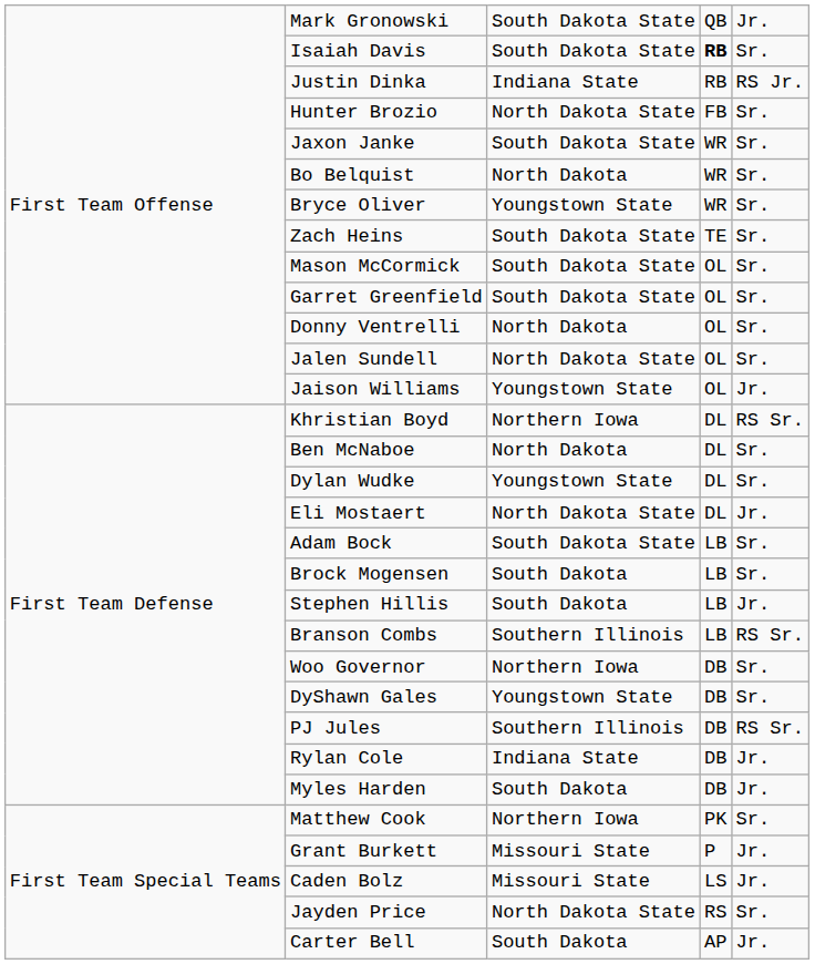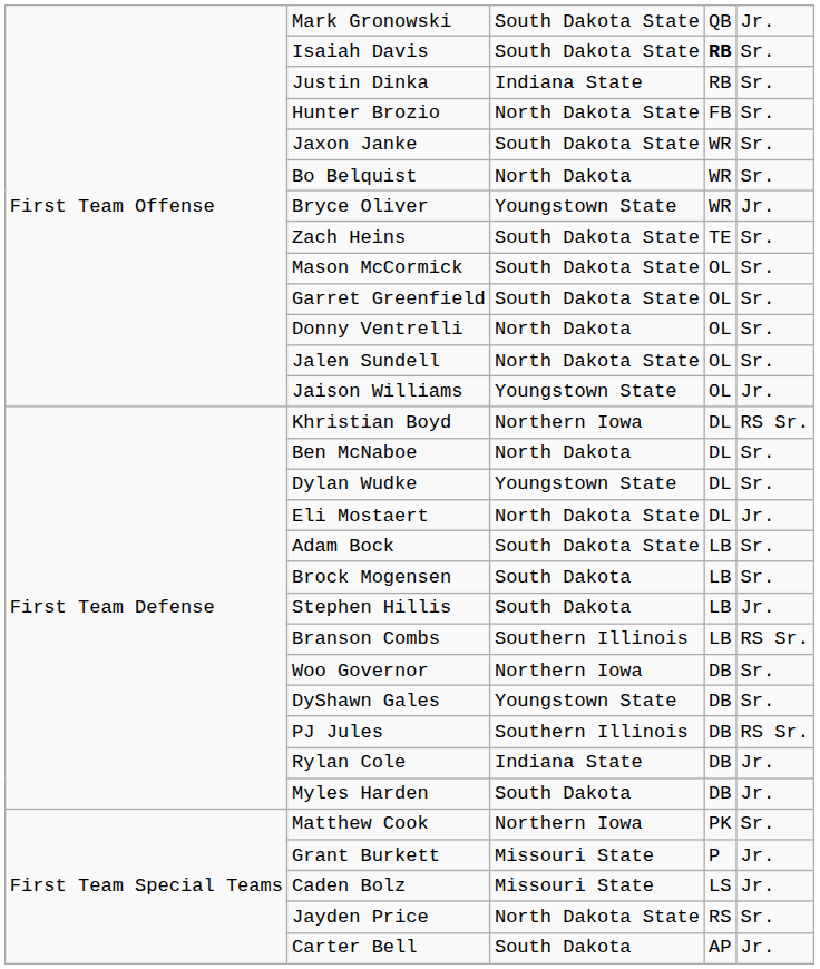 <table class="wikitable">
 <tr>
 <td rowspan=13>First Team Offense</td>
 <td>Mark Gronowski</td>
 <td>South Dakota State</td>
 <td>QB</td>
 <td>Jr.</td>
 </tr>
 <tr>
 <td>Isaiah Davis</td>
 <td>South Dakota State</td>
 <td><strong>RB</strong></td>
 <td>Sr.</td>
 </tr>
 <tr>
 <td>Justin Dinka</td>
 <td>Indiana State</td>
 <td>RB</td>
-<td>RS Jr.</td>
+<td>Sr.</td>
 </tr>
 <tr>
 <td>Hunter Brozio</td>
 <td>North Dakota State</td>
 <td>FB</td>
 <td>Sr.</td>
 </tr>
 <tr>
 <td>Jaxon Janke</td>
 <td>South Dakota State</td>
 <td>WR</td>
 <td>Sr.</td>
 </tr>
 <tr>
 <td>Bo Belquist</td>
 <td>North Dakota</td>
 <td>WR</td>
 <td>Sr.</td>
 </tr>
 <tr>
 <td>Bryce Oliver</td>
 <td>Youngstown State</td>
 <td>WR</td>
-<td>Sr.</td>
+<td>Jr.</td>
 </tr>
 <tr>
 <td>Zach Heins</td>
 <td>South Dakota State</td>
 <td>TE</td>
 <td>Sr.</td>
 </tr>
 <tr>
 <td>Mason McCormick</td>
 <td>South Dakota State</td>
 <td>OL</td>
 <td>Sr.</td>
 </tr>
 <tr>
 <td>Garret Greenfield</td>
 <td>South Dakota State</td>
 <td>OL</td>
 <td>Sr.</td>
 </tr>
 <tr>
 <td>Donny Ventrelli</td>
 <td>North Dakota</td>
 <td>OL</td>
 <td>Sr.</td>
 </tr>
 <tr>
 <td>Jalen Sundell</td>
 <td>North Dakota State</td>
 <td>OL</td>
 <td>Sr.</td>
 </tr>
 <tr>
 <td>Jaison Williams</td>
 <td>Youngstown State</td>
 <td>OL</td>
 <td>Jr.</td>
 </tr>
 <tr>
 <td rowspan=13>First Team Defense</td>
 <td>Khristian Boyd</td>
 <td>Northern Iowa</td>
 <td>DL</td>
 <td>RS Sr.</td>
 </tr>
 <tr>
 <td>Ben McNaboe</td>
 <td>North Dakota</td>
 <td>DL</td>
 <td>Sr.</td>
 </tr>
 <tr>
 <td>Dylan Wudke</td>
 <td>Youngstown State</td>
 <td>DL</td>
 <td>Sr.</td>
 </tr>
 <tr>
 <td>Eli Mostaert</td>
 <td>North Dakota State</td>
 <td>DL</td>
 <td>Jr.</td>
 </tr>
 <tr>
 <td>Adam Bock</td>
 <td>South Dakota State</td>
 <td>LB</td>
 <td>Sr.</td>
 </tr>
 <tr>
 <td>Brock Mogensen</td>
 <td>South Dakota</td>
 <td>LB</td>
 <td>Sr.</td>
 </tr>
 <tr>
 <td>Stephen Hillis</td>
 <td>South Dakota</td>
 <td>LB</td>
 <td>Jr.</td>
 </tr>
 <tr>
 <td>Branson Combs</td>
 <td>Southern Illinois</td>
 <td>LB</td>
 <td>RS Sr.</td>
 </tr>
 <tr>
 <td>Woo Governor</td>
 <td>Northern Iowa</td>
 <td>DB</td>
 <td>Sr.</td>
 </tr>
 <tr>
 <td>DyShawn Gales</td>
 <td>Youngstown State</td>
 <td>DB</td>
 <td>Sr.</td>
 </tr>
 <tr>
 <td>PJ Jules</td>
 <td>Southern Illinois</td>
 <td>DB</td>
 <td>RS Sr.</td>
 </tr>
 <tr>
 <td>Rylan Cole</td>
 <td>Indiana State</td>
 <td>DB</td>
 <td>Jr.</td>
 </tr>
 <tr>
 <td>Myles Harden</td>
 <td>South Dakota</td>
 <td>DB</td>
 <td>Jr.</td>
 </tr>
 <tr>
 <td rowspan=5>First Team Special Teams</td>
 <td>Matthew Cook</td>
 <td>Northern Iowa</td>
 <td>PK</td>
 <td>Sr.</td>
 </tr>
 <tr>
 <td>Grant Burkett</td>
 <td>Missouri State</td>
 <td>P</td>
 <td>Jr.</td>
 </tr>
 <tr>
 <td>Caden Bolz</td>
 <td>Missouri State</td>
 <td>LS</td>
 <td>Jr.</td>
 </tr>
 <tr>
 <td>Jayden Price</td>
 <td>North Dakota State</td>
 <td>RS</td>
 <td>Sr.</td>
 </tr>
 <tr>
 <td>Carter Bell</td>
 <td>South Dakota</td>
 <td>AP</td>
 <td>Jr.</td>
 </tr>
 </table>
